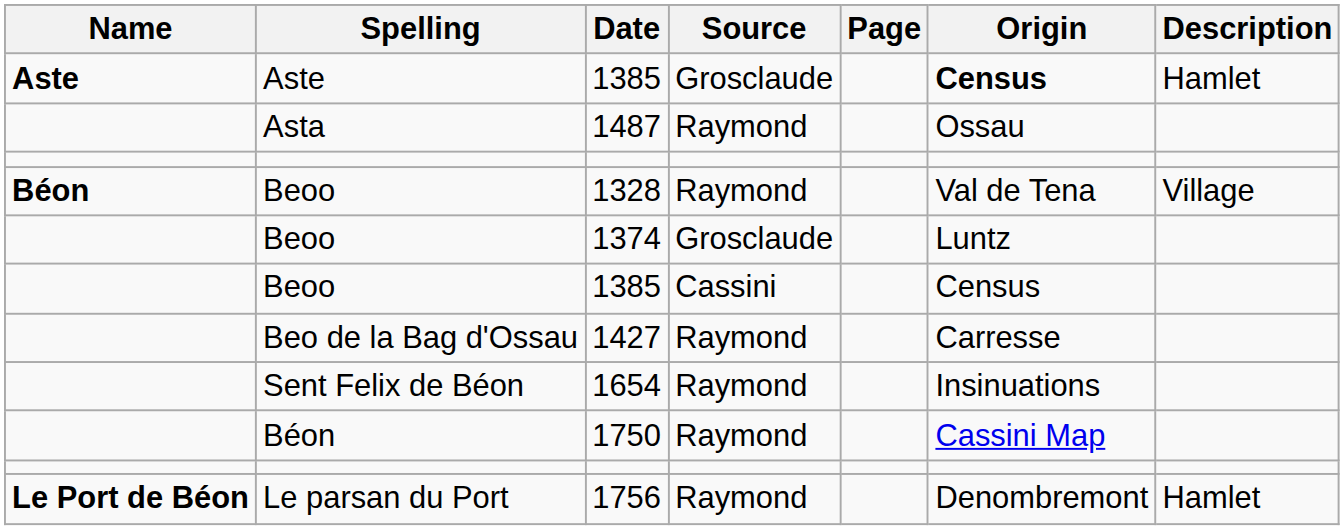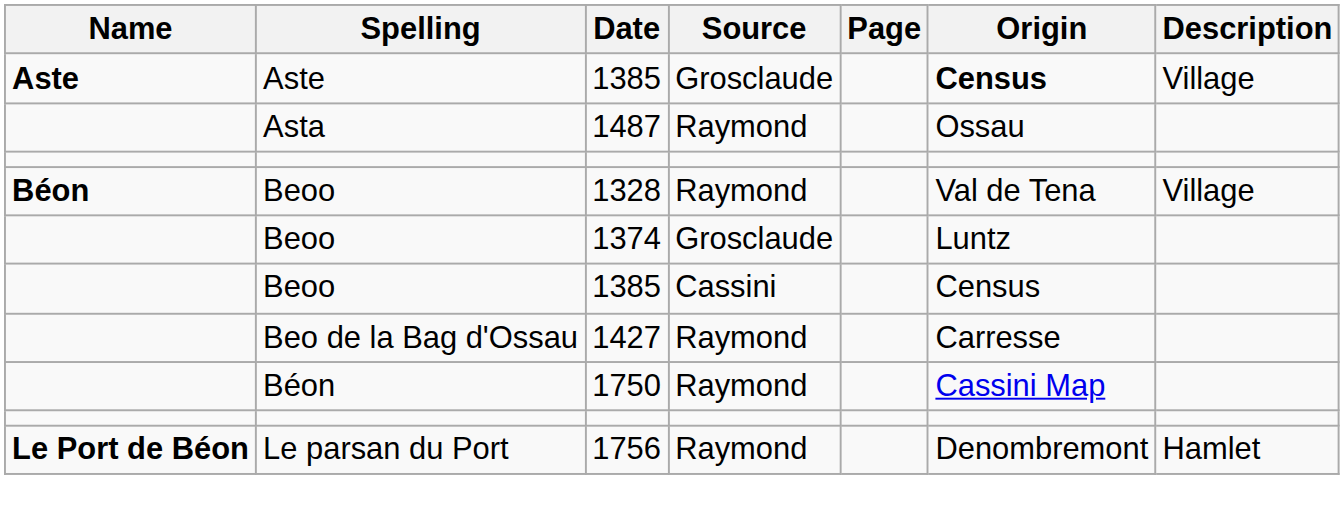 <table class="wikitable">
 <tr>
 <th>Name</th>
 <th>Spelling</th>
 <th>Date</th>
 <th>Source</th>
 <th>Page</th>
 <th>Origin</th>
 <th>Description</th>
 </tr>
 <tr>
 <td><strong>Aste</strong></td>
 <td>Aste</td>
 <td>1385</td>
 <td>Grosclaude</td>
 <td></td>
 <td><strong>Census</strong></td>
-<td>Hamlet</td>
+<td>Village</td>
 </tr>
 <tr>
 <td></td>
 <td>Asta</td>
 <td>1487</td>
 <td>Raymond</td>
 <td></td>
 <td>Ossau</td>
 <td></td>
 </tr>
 <tr>
 <td></td>
 <td></td>
 <td></td>
 <td></td>
 <td></td>
 <td></td>
 <td></td>
 </tr>
 <tr>
 <td><strong>Béon</strong></td>
 <td>Beoo</td>
 <td>1328</td>
 <td>Raymond</td>
 <td></td>
 <td>Val de Tena</td>
 <td>Village</td>
 </tr>
 <tr>
 <td></td>
 <td>Beoo</td>
 <td>1374</td>
 <td>Grosclaude</td>
 <td></td>
 <td>Luntz</td>
 <td></td>
 </tr>
 <tr>
 <td></td>
 <td>Beoo</td>
 <td>1385</td>
 <td>Cassini</td>
 <td></td>
 <td>Census</td>
 <td></td>
 </tr>
 <tr>
 <td></td>
 <td>Beo de la Bag d'Ossau</td>
 <td>1427</td>
 <td>Raymond</td>
 <td></td>
 <td>Carresse</td>
 <td></td>
 </tr>
 <tr>
 <td></td>
-<td>Sent Felix de Béon</td>
-<td>1654</td>
-<td>Raymond</td>
-<td></td>
-<td>Insinuations</td>
-<td></td>
-</tr>
-<tr>
-<td></td>
 <td>Béon</td>
 <td>1750</td>
 <td>Raymond</td>
 <td></td>
 <td><a href='#'>Cassini Map</a></td>
 <td></td>
 </tr>
 <tr>
 <td></td>
 <td></td>
 <td></td>
 <td></td>
 <td></td>
 <td></td>
 <td></td>
 </tr>
 <tr>
 <td><strong>Le Port de Béon</strong></td>
 <td>Le parsan du Port</td>
 <td>1756</td>
 <td>Raymond</td>
 <td></td>
 <td>Denombremont</td>
 <td>Hamlet</td>
 </tr>
 </table>
